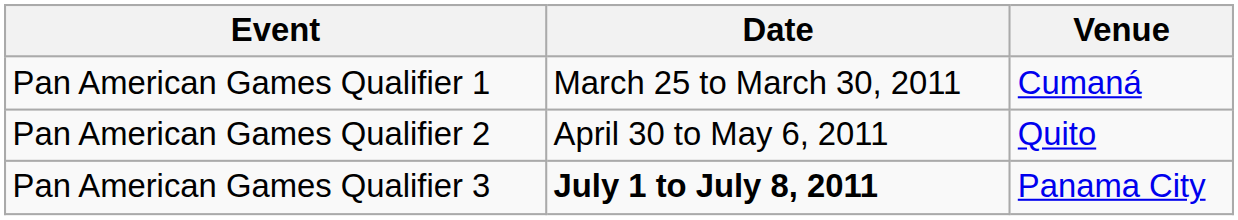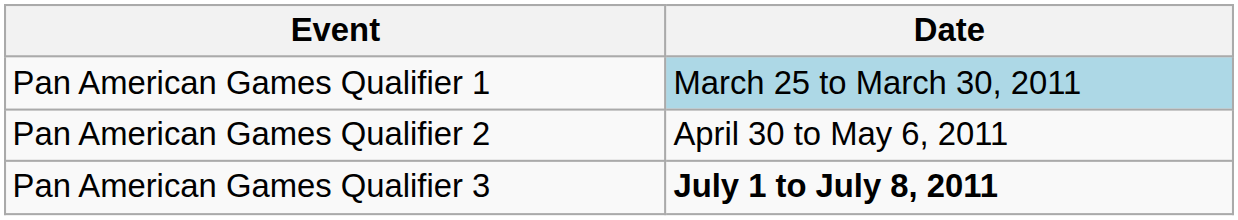 <table class="wikitable" width=600>
 <tr>
 <th>Event</th>
 <th>Date</th>
-<th>Venue</th>
 </tr>
 <tr>
 <td>Pan American Games Qualifier 1</td>
-<td>March 25 to March 30, 2011</td>
-<td> <a href='#'>Cumaná</a></td>
+<td style="background: lightblue;">March 25 to March 30, 2011</td>
 </tr>
 <tr>
 <td>Pan American Games Qualifier 2</td>
 <td>April 30 to May 6, 2011</td>
-<td> <a href='#'>Quito</a></td>
 </tr>
 <tr>
 <td>Pan American Games Qualifier 3</td>
 <td><strong>July 1 to July 8, 2011</strong></td>
-<td> <a href='#'>Panama City</a></td>
 </tr>
 </table>
